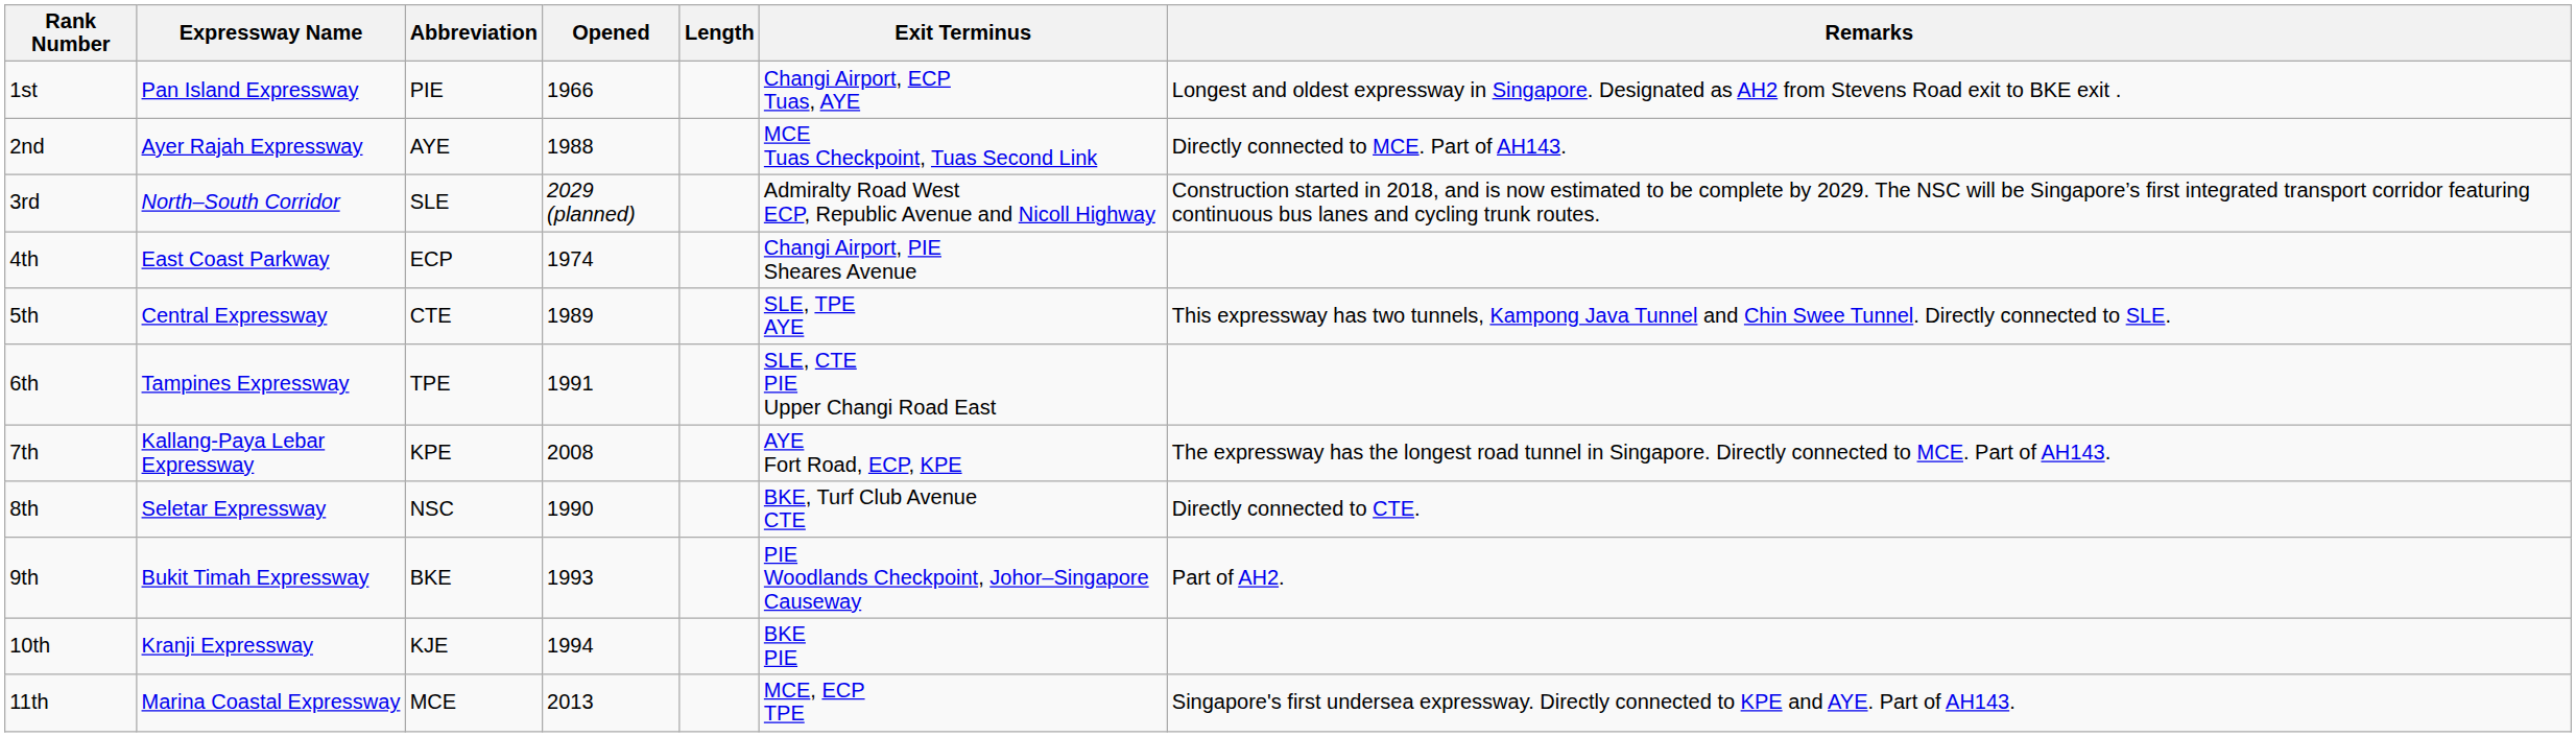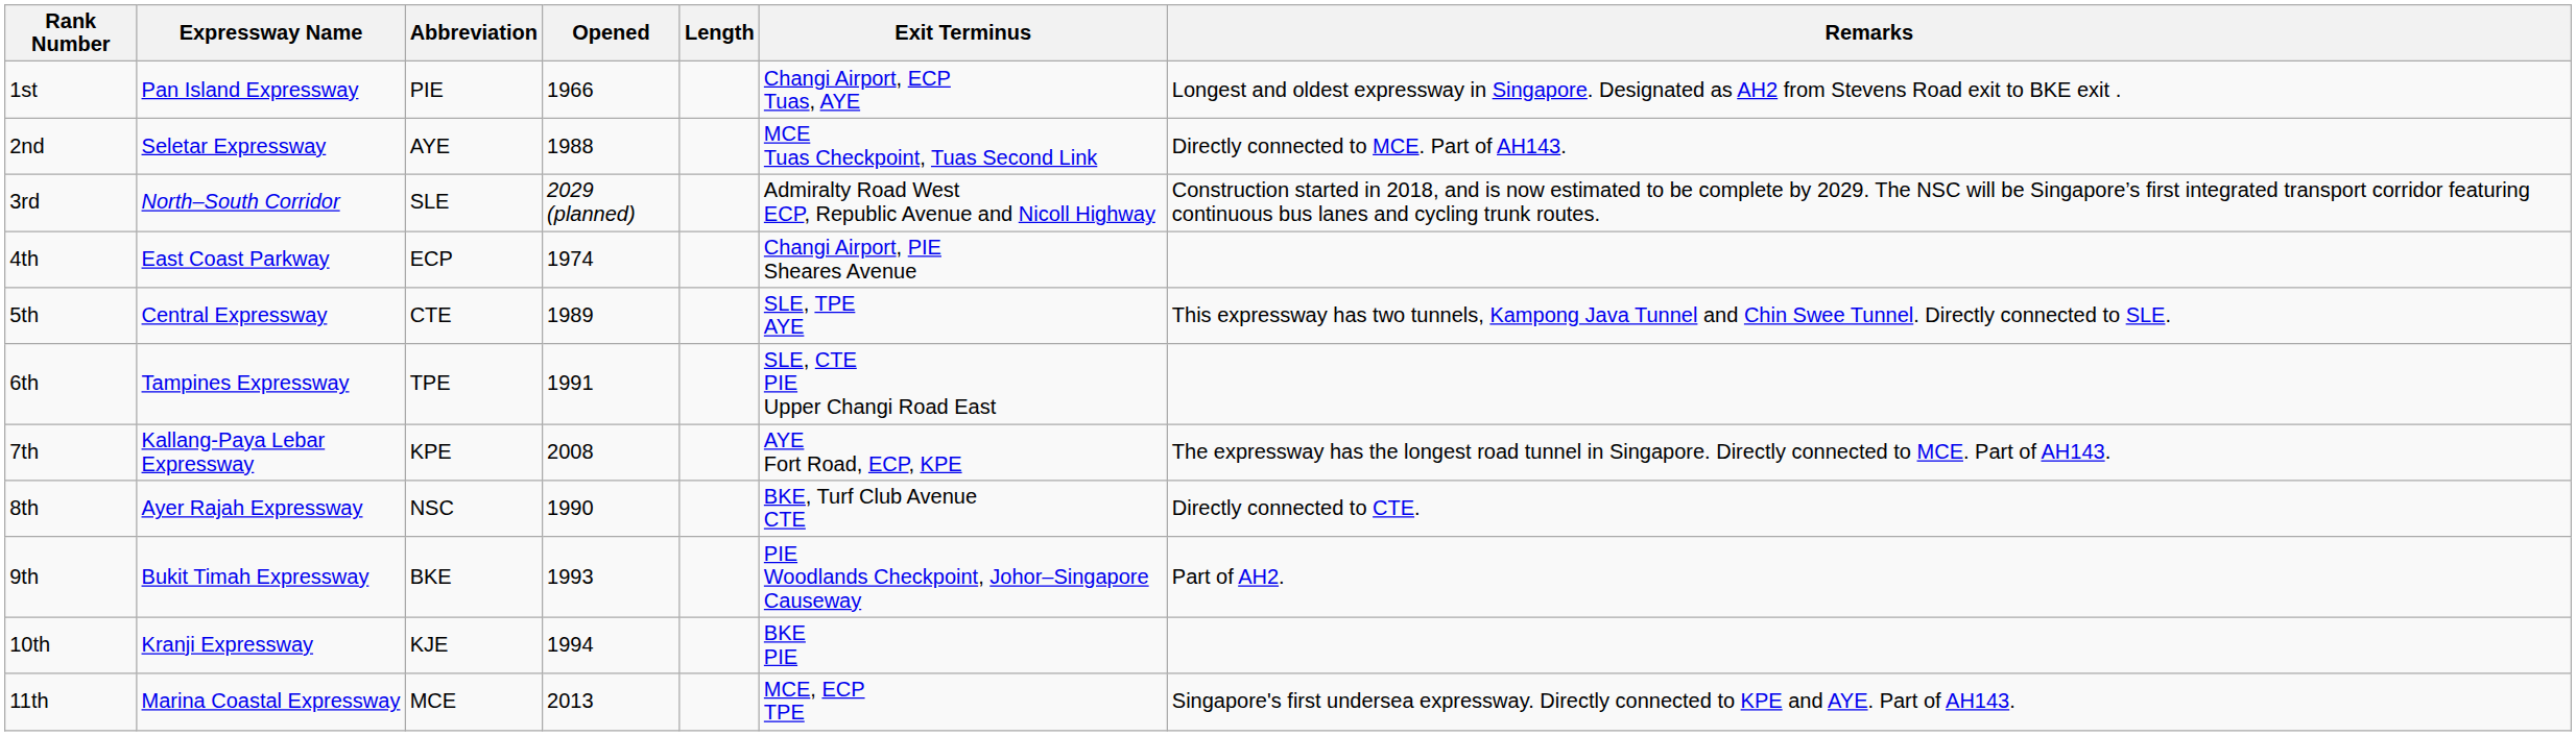 <table class="wikitable sortable">
 <tr>
 <th scope="col">Rank Number</th>
 <th scope="col">Expressway Name</th>
 <th scope="col">Abbreviation</th>
 <th scope="col">Opened</th>
 <th scope="col">Length</th>
 <th scope="col">Exit Terminus</th>
 <th scope="col">Remarks</th>
 </tr>
 <tr>
 <td>1st</td>
 <td><a href='#'>Pan Island Expressway</a></td>
 <td>PIE</td>
 <td>1966</td>
 <td></td>
 <td><a href='#'>Changi Airport</a>, <a href='#'>ECP</a> <br> <a href='#'>Tuas</a>, <a href='#'>AYE</a></td>
 <td>Longest and oldest expressway in <a href='#'>Singapore</a>. Designated as <a href='#'>AH2</a> from Stevens Road exit to BKE exit .</td>
 </tr>
 <tr>
 <td>2nd</td>
-<td><a href='#'>Ayer Rajah Expressway</a></td>
+<td><a href='#'>Seletar Expressway</a></td>
 <td>AYE</td>
 <td>1988</td>
 <td></td>
 <td><a href='#'>MCE</a> <br> <a href='#'>Tuas Checkpoint</a>, <a href='#'>Tuas Second Link</a></td>
 <td>Directly connected to <a href='#'>MCE</a>. Part of <a href='#'>AH143</a>.</td>
 </tr>
 <tr>
 <td>3rd</td>
 <td><em><a href='#'>North–South Corridor</a></em></td>
 <td>SLE</td>
 <td><em>2029 (planned)</em></td>
 <td></td>
 <td>Admiralty Road West <br> <a href='#'>ECP</a>, Republic Avenue and <a href='#'>Nicoll Highway</a></td>
 <td>Construction started in 2018, and is now estimated to be complete by 2029. The NSC will be Singapore’s first integrated transport corridor featuring continuous bus lanes and cycling trunk routes.</td>
 </tr>
 <tr>
 <td>4th</td>
 <td><a href='#'>East Coast Parkway</a></td>
 <td>ECP</td>
 <td>1974</td>
 <td></td>
 <td><a href='#'>Changi Airport</a>, <a href='#'>PIE</a> <br> Sheares Avenue</td>
 <td></td>
 </tr>
 <tr>
 <td>5th</td>
 <td><a href='#'>Central Expressway</a></td>
 <td>CTE</td>
 <td>1989</td>
 <td></td>
 <td><a href='#'>SLE</a>, <a href='#'>TPE</a> <br> <a href='#'>AYE</a></td>
 <td>This expressway has two tunnels, <a href='#'>Kampong Java Tunnel</a> and <a href='#'>Chin Swee Tunnel</a>. Directly connected to <a href='#'>SLE</a>.</td>
 </tr>
 <tr>
 <td>6th</td>
 <td><a href='#'>Tampines Expressway</a></td>
 <td>TPE</td>
 <td>1991</td>
 <td></td>
 <td><a href='#'>SLE</a>, <a href='#'>CTE</a> <br> <a href='#'>PIE</a> <br> Upper Changi Road East</td>
 <td></td>
 </tr>
 <tr>
 <td>7th</td>
 <td><a href='#'>Kallang-Paya Lebar Expressway</a></td>
 <td>KPE</td>
 <td>2008</td>
 <td></td>
 <td><a href='#'>AYE</a> <br> Fort Road, <a href='#'>ECP</a>, <a href='#'>KPE</a></td>
 <td>The expressway has the longest road tunnel in Singapore. Directly connected to <a href='#'>MCE</a>. Part of <a href='#'>AH143</a>.</td>
 </tr>
 <tr>
 <td>8th</td>
-<td><a href='#'>Seletar Expressway</a></td>
+<td><a href='#'>Ayer Rajah Expressway</a></td>
 <td>NSC</td>
 <td>1990</td>
 <td></td>
 <td><a href='#'>BKE</a>, Turf Club Avenue <br> <a href='#'>CTE</a></td>
 <td>Directly connected to <a href='#'>CTE</a>.</td>
 </tr>
 <tr>
 <td>9th</td>
 <td><a href='#'>Bukit Timah Expressway</a></td>
 <td>BKE</td>
 <td>1993</td>
 <td></td>
 <td><a href='#'>PIE</a> <br> <a href='#'>Woodlands Checkpoint</a>, <a href='#'>Johor–Singapore Causeway</a></td>
 <td>Part of <a href='#'>AH2</a>.</td>
 </tr>
 <tr>
 <td>10th</td>
 <td><a href='#'>Kranji Expressway</a></td>
 <td>KJE</td>
 <td>1994</td>
 <td></td>
 <td><a href='#'>BKE</a> <br> <a href='#'>PIE</a></td>
 <td></td>
 </tr>
 <tr>
 <td>11th</td>
 <td><a href='#'>Marina Coastal Expressway</a></td>
 <td>MCE</td>
 <td>2013</td>
 <td></td>
 <td><a href='#'>MCE</a>, <a href='#'>ECP</a> <br> <a href='#'>TPE</a></td>
 <td>Singapore's first undersea expressway. Directly connected to <a href='#'>KPE</a> and <a href='#'>AYE</a>. Part of <a href='#'>AH143</a>.</td>
 </tr>
 </table>
